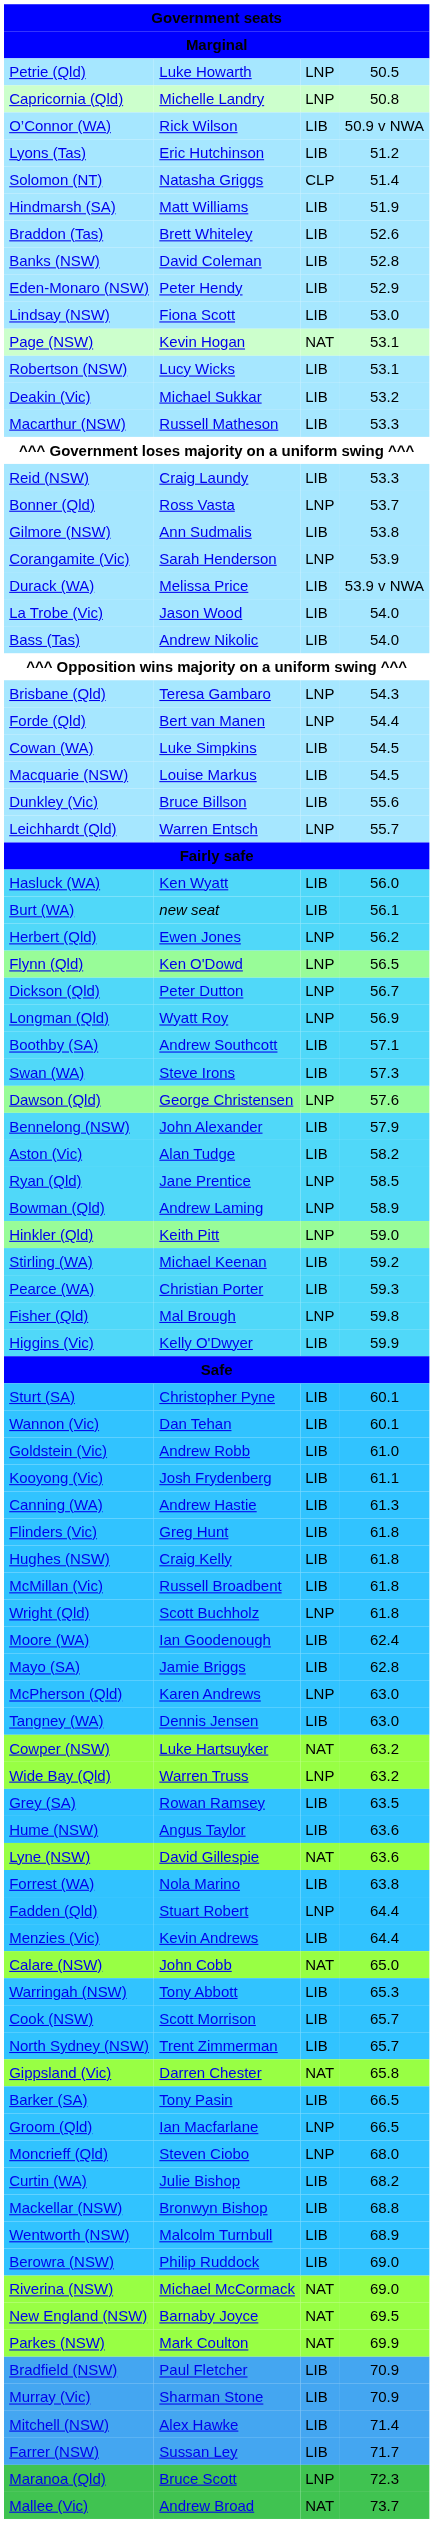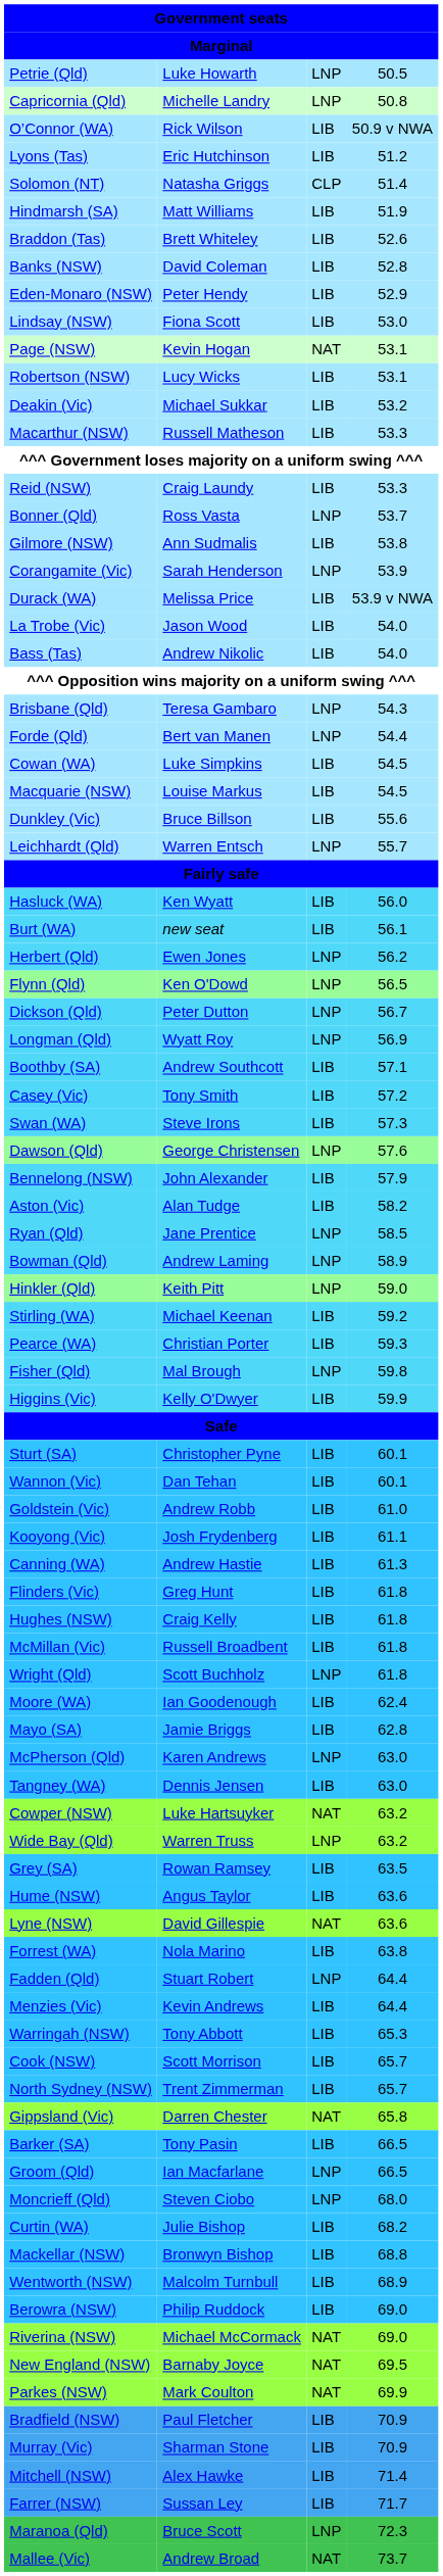 <table class="toccolours" cellpadding="5" cellspacing="0" style="float:left; margin-right:.5em; margin-top:.4em; font-size:90%;">
 <tr>
 <td colspan="4"  style="text-align:center; background:blue;"><span><strong>Government seats</strong></span></td>
 </tr>
 <tr>
 <td colspan="4"  style="text-align:center; background:blue;"><span><strong>Marginal</strong></span></td>
 </tr>
 <tr style="background:#a6e7ff;">
 <td><a href='#'>Petrie (Qld)</a></td>
 <td><a href='#'>Luke Howarth</a></td>
 <td>LNP</td>
 <td style="text-align:center;">50.5</td>
 </tr>
 <tr style="background:#cfc;">
 <td><a href='#'>Capricornia (Qld)</a></td>
 <td><a href='#'>Michelle Landry</a></td>
 <td>LNP</td>
 <td style="text-align:center;">50.8</td>
 </tr>
 <tr style="background:#a6e7ff;">
 <td><a href='#'>O’Connor (WA)</a></td>
 <td><a href='#'>Rick Wilson</a></td>
 <td>LIB</td>
 <td style="text-align:center;">50.9 v NWA</td>
 </tr>
 <tr style="background:#a6e7ff;">
 <td><a href='#'>Lyons (Tas)</a></td>
 <td><a href='#'>Eric Hutchinson</a></td>
 <td>LIB</td>
 <td style="text-align:center;">51.2</td>
 </tr>
 <tr style="background:#a6e7ff;">
 <td><a href='#'>Solomon (NT)</a></td>
 <td><a href='#'>Natasha Griggs</a></td>
 <td>CLP</td>
 <td style="text-align:center;">51.4</td>
 </tr>
 <tr style="background:#a6e7ff;">
 <td><a href='#'>Hindmarsh (SA)</a></td>
 <td><a href='#'>Matt Williams</a></td>
 <td>LIB</td>
 <td style="text-align:center;">51.9</td>
 </tr>
 <tr style="background:#a6e7ff;">
 <td><a href='#'>Braddon (Tas)</a></td>
 <td><a href='#'>Brett Whiteley</a></td>
 <td>LIB</td>
 <td style="text-align:center;">52.6</td>
 </tr>
 <tr style="background:#a6e7ff;">
 <td><a href='#'>Banks (NSW)</a></td>
 <td><a href='#'>David Coleman</a></td>
 <td>LIB</td>
 <td style="text-align:center;">52.8</td>
 </tr>
 <tr style="background:#a6e7ff;">
 <td><a href='#'>Eden-Monaro (NSW)</a></td>
 <td><a href='#'>Peter Hendy</a></td>
 <td>LIB</td>
 <td style="text-align:center;">52.9</td>
 </tr>
 <tr style="background:#a6e7ff;">
 <td><a href='#'>Lindsay (NSW)</a></td>
 <td><a href='#'>Fiona Scott</a></td>
 <td>LIB</td>
 <td style="text-align:center;">53.0</td>
 </tr>
 <tr style="background:#cfc;">
 <td><a href='#'>Page (NSW)</a></td>
 <td><a href='#'>Kevin Hogan</a></td>
 <td>NAT</td>
 <td style="text-align:center;">53.1</td>
 </tr>
 <tr style="background:#a6e7ff;">
 <td><a href='#'>Robertson (NSW)</a></td>
 <td><a href='#'>Lucy Wicks</a></td>
 <td>LIB</td>
 <td style="text-align:center;">53.1</td>
 </tr>
 <tr style="background:#a6e7ff;">
 <td><a href='#'>Deakin (Vic)</a></td>
 <td><a href='#'>Michael Sukkar</a></td>
 <td>LIB</td>
 <td style="text-align:center;">53.2</td>
 </tr>
 <tr style="background:#a6e7ff;">
 <td><a href='#'>Macarthur (NSW)</a></td>
 <td><a href='#'>Russell Matheson</a></td>
 <td>LIB</td>
 <td style="text-align:center;">53.3</td>
 </tr>
 <tr>
 <td colspan="4" style="text-align:center;"><strong>^^^ Government loses majority on a uniform swing ^^^</strong></td>
 </tr>
 <tr style="background:#a6e7ff;">
 <td><a href='#'>Reid (NSW)</a></td>
 <td><a href='#'>Craig Laundy</a></td>
 <td>LIB</td>
 <td style="text-align:center;">53.3</td>
 </tr>
 <tr style="background:#a6e7ff;">
 <td><a href='#'>Bonner (Qld)</a></td>
 <td><a href='#'>Ross Vasta</a></td>
 <td>LNP</td>
 <td style="text-align:center;">53.7</td>
 </tr>
 <tr style="background:#a6e7ff;">
 <td><a href='#'>Gilmore (NSW)</a></td>
 <td><a href='#'>Ann Sudmalis</a></td>
 <td>LIB</td>
 <td style="text-align:center;">53.8</td>
 </tr>
 <tr style="background:#a6e7ff;">
 <td><a href='#'>Corangamite (Vic)</a></td>
 <td><a href='#'>Sarah Henderson</a></td>
 <td>LNP</td>
 <td style="text-align:center;">53.9</td>
 </tr>
 <tr style="background:#a6e7ff;">
 <td><a href='#'>Durack (WA)</a></td>
 <td><a href='#'>Melissa Price</a></td>
 <td>LIB</td>
 <td style="text-align:center;">53.9 v NWA</td>
 </tr>
 <tr style="background:#a6e7ff;">
 <td><a href='#'>La Trobe (Vic)</a></td>
 <td><a href='#'>Jason Wood</a></td>
 <td>LIB</td>
 <td style="text-align:center;">54.0</td>
 </tr>
 <tr style="background:#a6e7ff;">
 <td><a href='#'>Bass (Tas)</a></td>
 <td><a href='#'>Andrew Nikolic</a></td>
 <td>LIB</td>
 <td style="text-align:center;">54.0</td>
 </tr>
 <tr>
 <td colspan="4" style="text-align:center;"><strong>^^^ Opposition wins majority on a uniform swing ^^^</strong></td>
 </tr>
 <tr style="background:#a6e7ff;">
 <td><a href='#'>Brisbane (Qld)</a></td>
 <td><a href='#'>Teresa Gambaro</a></td>
 <td>LNP</td>
 <td style="text-align:center;">54.3</td>
 </tr>
 <tr style="background:#a6e7ff;">
 <td><a href='#'>Forde (Qld)</a></td>
 <td><a href='#'>Bert van Manen</a></td>
 <td>LNP</td>
 <td style="text-align:center;">54.4</td>
 </tr>
 <tr style="background:#a6e7ff;">
 <td><a href='#'>Cowan (WA)</a></td>
 <td><a href='#'>Luke Simpkins</a></td>
 <td>LIB</td>
 <td style="text-align:center;">54.5</td>
 </tr>
 <tr style="background:#a6e7ff;">
 <td><a href='#'>Macquarie (NSW)</a></td>
 <td><a href='#'>Louise Markus</a></td>
 <td>LIB</td>
 <td style="text-align:center;">54.5</td>
 </tr>
 <tr style="background:#a6e7ff;">
 <td><a href='#'>Dunkley (Vic)</a></td>
 <td><a href='#'>Bruce Billson</a></td>
 <td>LIB</td>
 <td style="text-align:center;">55.6</td>
 </tr>
 <tr style="background:#a6e7ff;">
 <td><a href='#'>Leichhardt (Qld)</a></td>
 <td><a href='#'>Warren Entsch</a></td>
 <td>LNP</td>
 <td style="text-align:center;">55.7</td>
 </tr>
 <tr>
 <td colspan="4"  style="text-align:center; background:blue;"><span><strong>Fairly safe</strong></span></td>
 </tr>
 <tr style="background:#50d8f9;">
 <td><a href='#'>Hasluck (WA)</a></td>
 <td><a href='#'>Ken Wyatt</a></td>
 <td>LIB</td>
 <td style="text-align:center;">56.0</td>
 </tr>
 <tr style="background:#50d8f9;">
 <td><a href='#'>Burt (WA)</a></td>
 <td><em>new seat</em></td>
 <td>LIB</td>
 <td style="text-align:center;">56.1</td>
 </tr>
 <tr style="background:#50d8f9;">
 <td><a href='#'>Herbert (Qld)</a></td>
 <td><a href='#'>Ewen Jones</a></td>
 <td>LNP</td>
 <td style="text-align:center;">56.2</td>
 </tr>
 <tr style="background:#98fc98;">
 <td><a href='#'>Flynn (Qld)</a></td>
 <td><a href='#'>Ken O'Dowd</a></td>
 <td>LNP</td>
 <td style="text-align:center;">56.5</td>
 </tr>
 <tr style="background:#50d8f9;">
 <td><a href='#'>Dickson (Qld)</a></td>
 <td><a href='#'>Peter Dutton</a></td>
 <td>LNP</td>
 <td style="text-align:center;">56.7</td>
 </tr>
 <tr style="background:#50d8f9;">
 <td><a href='#'>Longman (Qld)</a></td>
 <td><a href='#'>Wyatt Roy</a></td>
 <td>LNP</td>
 <td style="text-align:center;">56.9</td>
 </tr>
 <tr style="background:#50d8f9;">
 <td><a href='#'>Boothby (SA)</a></td>
 <td><a href='#'>Andrew Southcott</a></td>
 <td>LIB</td>
 <td style="text-align:center;">57.1</td>
 </tr>
 <tr style="background:#50d8f9;">
+<td><a href='#'>Casey (Vic)</a></td>
+<td><a href='#'>Tony Smith</a></td>
+<td>LIB</td>
+<td style="text-align:center;">57.2</td>
+</tr>
+<tr style="background:#50d8f9;">
 <td><a href='#'>Swan (WA)</a></td>
 <td><a href='#'>Steve Irons</a></td>
 <td>LIB</td>
 <td style="text-align:center;">57.3</td>
 </tr>
 <tr style="background:#98fc98;">
 <td><a href='#'>Dawson (Qld)</a></td>
 <td><a href='#'>George Christensen</a></td>
 <td>LNP</td>
 <td style="text-align:center;">57.6</td>
 </tr>
 <tr style="background:#50d8f9;">
 <td><a href='#'>Bennelong (NSW)</a></td>
 <td><a href='#'>John Alexander</a></td>
 <td>LIB</td>
 <td style="text-align:center;">57.9</td>
 </tr>
 <tr style="background:#50d8f9;">
 <td><a href='#'>Aston (Vic)</a></td>
 <td><a href='#'>Alan Tudge</a></td>
 <td>LIB</td>
 <td style="text-align:center;">58.2</td>
 </tr>
 <tr style="background:#50d8f9;">
 <td><a href='#'>Ryan (Qld)</a></td>
 <td><a href='#'>Jane Prentice</a></td>
 <td>LNP</td>
 <td style="text-align:center;">58.5</td>
 </tr>
 <tr style="background:#50d8f9;">
 <td><a href='#'>Bowman (Qld)</a></td>
 <td><a href='#'>Andrew Laming</a></td>
 <td>LNP</td>
 <td style="text-align:center;">58.9</td>
 </tr>
 <tr style="background:#98fc98;">
 <td><a href='#'>Hinkler (Qld)</a></td>
 <td><a href='#'>Keith Pitt</a></td>
 <td>LNP</td>
 <td style="text-align:center;">59.0</td>
 </tr>
 <tr style="background:#50d8f9;">
 <td><a href='#'>Stirling (WA)</a></td>
 <td><a href='#'>Michael Keenan</a></td>
 <td>LIB</td>
 <td style="text-align:center;">59.2</td>
 </tr>
 <tr style="background:#50d8f9;">
 <td><a href='#'>Pearce (WA)</a></td>
 <td><a href='#'>Christian Porter</a></td>
 <td>LIB</td>
 <td style="text-align:center;">59.3</td>
 </tr>
 <tr style="background:#50d8f9;">
 <td><a href='#'>Fisher (Qld)</a></td>
 <td><a href='#'>Mal Brough</a></td>
 <td>LNP</td>
 <td style="text-align:center;">59.8</td>
 </tr>
 <tr style="background:#50d8f9;">
 <td><a href='#'>Higgins (Vic)</a></td>
 <td><a href='#'>Kelly O'Dwyer</a></td>
 <td>LIB</td>
 <td style="text-align:center;">59.9</td>
 </tr>
 <tr>
 <td colspan="4"  style="text-align:center; background:blue;"><span><strong>Safe</strong></span></td>
 </tr>
 <tr style="background:#31c3ff;">
 <td><a href='#'>Sturt (SA)</a></td>
 <td><a href='#'>Christopher Pyne</a></td>
 <td>LIB</td>
 <td style="text-align:center;">60.1</td>
 </tr>
 <tr style="background:#31c3ff;">
 <td><a href='#'>Wannon (Vic)</a></td>
 <td><a href='#'>Dan Tehan</a></td>
 <td>LIB</td>
 <td style="text-align:center;">60.1</td>
 </tr>
 <tr style="background:#31c3ff;">
 <td><a href='#'>Goldstein (Vic)</a></td>
 <td><a href='#'>Andrew Robb</a></td>
 <td>LIB</td>
 <td style="text-align:center;">61.0</td>
 </tr>
 <tr style="background:#31c3ff;">
 <td><a href='#'>Kooyong (Vic)</a></td>
 <td><a href='#'>Josh Frydenberg</a></td>
 <td>LIB</td>
 <td style="text-align:center;">61.1</td>
 </tr>
 <tr style="background:#31c3ff;">
 <td><a href='#'>Canning (WA)</a></td>
 <td><a href='#'>Andrew Hastie</a></td>
 <td>LIB</td>
 <td style="text-align:center;">61.3</td>
 </tr>
 <tr style="background:#31c3ff;">
 <td><a href='#'>Flinders (Vic)</a></td>
 <td><a href='#'>Greg Hunt</a></td>
 <td>LIB</td>
 <td style="text-align:center;">61.8</td>
 </tr>
 <tr style="background:#31c3ff;">
 <td><a href='#'>Hughes (NSW)</a></td>
 <td><a href='#'>Craig Kelly</a></td>
 <td>LIB</td>
 <td style="text-align:center;">61.8</td>
 </tr>
 <tr style="background:#31c3ff;">
 <td><a href='#'>McMillan (Vic)</a></td>
 <td><a href='#'>Russell Broadbent</a></td>
 <td>LIB</td>
 <td style="text-align:center;">61.8</td>
 </tr>
 <tr style="background:#31c3ff;">
 <td><a href='#'>Wright (Qld)</a></td>
 <td><a href='#'>Scott Buchholz</a></td>
 <td>LNP</td>
 <td style="text-align:center;">61.8</td>
 </tr>
 <tr style="background:#31c3ff;">
 <td><a href='#'>Moore (WA)</a></td>
 <td><a href='#'>Ian Goodenough</a></td>
 <td>LIB</td>
 <td style="text-align:center;">62.4</td>
 </tr>
 <tr style="background:#31c3ff;">
 <td><a href='#'>Mayo (SA)</a></td>
 <td><a href='#'>Jamie Briggs</a></td>
 <td>LIB</td>
 <td style="text-align:center;">62.8</td>
 </tr>
 <tr style="background:#31c3ff;">
 <td><a href='#'>McPherson (Qld)</a></td>
 <td><a href='#'>Karen Andrews</a></td>
 <td>LNP</td>
 <td style="text-align:center;">63.0</td>
 </tr>
 <tr style="background:#31c3ff;">
 <td><a href='#'>Tangney (WA)</a></td>
 <td><a href='#'>Dennis Jensen</a></td>
 <td>LIB</td>
 <td style="text-align:center;">63.0</td>
 </tr>
 <tr style="background:#98ff44;">
 <td><a href='#'>Cowper (NSW)</a></td>
 <td><a href='#'>Luke Hartsuyker</a></td>
 <td>NAT</td>
 <td style="text-align:center;">63.2</td>
 </tr>
 <tr style="background:#98ff44;">
 <td><a href='#'>Wide Bay (Qld)</a></td>
 <td><a href='#'>Warren Truss</a></td>
 <td>LNP</td>
 <td style="text-align:center;">63.2</td>
 </tr>
 <tr style="background:#31c3ff;">
 <td><a href='#'>Grey (SA)</a></td>
 <td><a href='#'>Rowan Ramsey</a></td>
 <td>LIB</td>
 <td style="text-align:center;">63.5</td>
 </tr>
 <tr style="background:#31c3ff;">
 <td><a href='#'>Hume (NSW)</a></td>
 <td><a href='#'>Angus Taylor</a></td>
 <td>LIB</td>
 <td style="text-align:center;">63.6</td>
 </tr>
 <tr style="background:#98ff44;">
 <td><a href='#'>Lyne (NSW)</a></td>
 <td><a href='#'>David Gillespie</a></td>
 <td>NAT</td>
 <td style="text-align:center;">63.6</td>
 </tr>
 <tr style="background:#31c3ff;">
 <td><a href='#'>Forrest (WA)</a></td>
 <td><a href='#'>Nola Marino</a></td>
 <td>LIB</td>
 <td style="text-align:center;">63.8</td>
 </tr>
 <tr style="background:#31c3ff;">
 <td><a href='#'>Fadden (Qld)</a></td>
 <td><a href='#'>Stuart Robert</a></td>
 <td>LNP</td>
 <td style="text-align:center;">64.4</td>
 </tr>
 <tr style="background:#31c3ff;">
 <td><a href='#'>Menzies (Vic)</a></td>
 <td><a href='#'>Kevin Andrews</a></td>
 <td>LIB</td>
 <td style="text-align:center;">64.4</td>
 </tr>
-<tr style="background:#98ff44;">
-<td><a href='#'>Calare (NSW)</a></td>
-<td><a href='#'>John Cobb</a></td>
-<td>NAT</td>
-<td style="text-align:center;">65.0</td>
-</tr>
 <tr style="background:#31c3ff;">
 <td><a href='#'>Warringah (NSW)</a></td>
 <td><a href='#'>Tony Abbott</a></td>
 <td>LIB</td>
 <td style="text-align:center;">65.3</td>
 </tr>
 <tr style="background:#31c3ff;">
 <td><a href='#'>Cook (NSW)</a></td>
 <td><a href='#'>Scott Morrison</a></td>
 <td>LIB</td>
 <td style="text-align:center;">65.7</td>
 </tr>
 <tr style="background:#31c3ff;">
 <td><a href='#'>North Sydney (NSW)</a></td>
 <td><a href='#'>Trent Zimmerman</a></td>
 <td>LIB</td>
 <td style="text-align:center;">65.7</td>
 </tr>
 <tr style="background:#98ff44;">
 <td><a href='#'>Gippsland (Vic)</a></td>
 <td><a href='#'>Darren Chester</a></td>
 <td>NAT</td>
 <td style="text-align:center;">65.8</td>
 </tr>
 <tr style="background:#31c3ff;">
 <td><a href='#'>Barker (SA)</a></td>
 <td><a href='#'>Tony Pasin</a></td>
 <td>LIB</td>
 <td style="text-align:center;">66.5</td>
 </tr>
 <tr style="background:#31c3ff;">
 <td><a href='#'>Groom (Qld)</a></td>
 <td><a href='#'>Ian Macfarlane</a></td>
 <td>LNP</td>
 <td style="text-align:center;">66.5</td>
 </tr>
 <tr style="background:#31c3ff;">
 <td><a href='#'>Moncrieff (Qld)</a></td>
 <td><a href='#'>Steven Ciobo</a></td>
 <td>LNP</td>
 <td style="text-align:center;">68.0</td>
 </tr>
 <tr style="background:#31c3ff;">
 <td><a href='#'>Curtin (WA)</a></td>
 <td><a href='#'>Julie Bishop</a></td>
 <td>LIB</td>
 <td style="text-align:center;">68.2</td>
 </tr>
 <tr style="background:#31c3ff;">
 <td><a href='#'>Mackellar (NSW)</a></td>
 <td><a href='#'>Bronwyn Bishop</a></td>
 <td>LIB</td>
 <td style="text-align:center;">68.8</td>
 </tr>
 <tr style="background:#31c3ff;">
 <td><a href='#'>Wentworth (NSW)</a></td>
 <td><a href='#'>Malcolm Turnbull</a></td>
 <td>LIB</td>
 <td style="text-align:center;">68.9</td>
 </tr>
 <tr style="background:#31c3ff;">
 <td><a href='#'>Berowra (NSW)</a></td>
 <td><a href='#'>Philip Ruddock</a></td>
 <td>LIB</td>
 <td style="text-align:center;">69.0</td>
 </tr>
 <tr style="background:#98ff44;">
 <td><a href='#'>Riverina (NSW)</a></td>
 <td><a href='#'>Michael McCormack</a></td>
 <td>NAT</td>
 <td style="text-align:center;">69.0</td>
 </tr>
 <tr style="background:#98ff44;">
 <td><a href='#'>New England (NSW)</a></td>
 <td><a href='#'>Barnaby Joyce</a></td>
 <td>NAT</td>
 <td style="text-align:center;">69.5</td>
 </tr>
 <tr style="background:#98ff44;">
 <td><a href='#'>Parkes (NSW)</a></td>
 <td><a href='#'>Mark Coulton</a></td>
 <td>NAT</td>
 <td style="text-align:center;">69.9</td>
 </tr>
 <tr style="background:#44a6f1;">
 <td><a href='#'>Bradfield (NSW)</a></td>
 <td><a href='#'>Paul Fletcher</a></td>
 <td>LIB</td>
 <td style="text-align:center;">70.9</td>
 </tr>
 <tr style="background:#44a6f1;">
 <td><a href='#'>Murray (Vic)</a></td>
 <td><a href='#'>Sharman Stone</a></td>
 <td>LIB</td>
 <td style="text-align:center;">70.9</td>
 </tr>
 <tr style="background:#44a6f1;">
 <td><a href='#'>Mitchell (NSW)</a></td>
 <td><a href='#'>Alex Hawke</a></td>
 <td>LIB</td>
 <td style="text-align:center;">71.4</td>
 </tr>
 <tr style="background:#44a6f1;">
 <td><a href='#'>Farrer (NSW)</a></td>
 <td><a href='#'>Sussan Ley</a></td>
 <td>LIB</td>
 <td style="text-align:center;">71.7</td>
 </tr>
 <tr style="background:#40c351;">
 <td><a href='#'>Maranoa (Qld)</a></td>
 <td><a href='#'>Bruce Scott</a></td>
 <td>LNP</td>
 <td style="text-align:center;">72.3</td>
 </tr>
 <tr style="background:#40c351;">
 <td><a href='#'>Mallee (Vic)</a></td>
 <td><a href='#'>Andrew Broad</a></td>
 <td>NAT</td>
 <td style="text-align:center;">73.7</td>
 </tr>
 </table>
